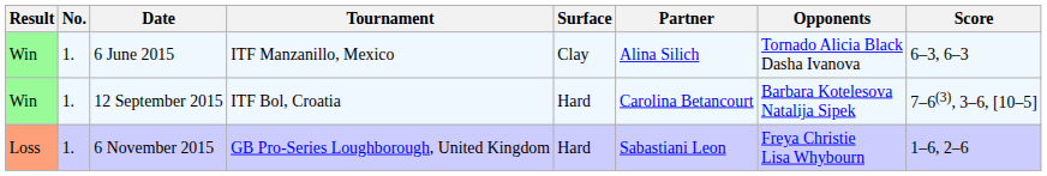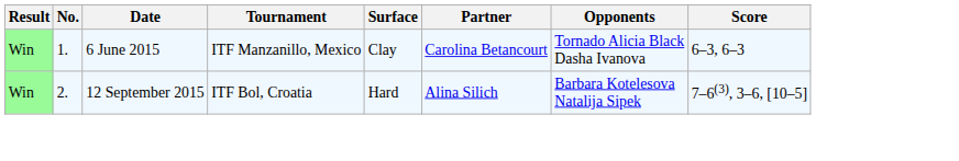 <table class="sortable wikitable" style=font-size:97%>
 <tr>
 <th>Result</th>
 <th>No.</th>
 <th>Date</th>
 <th>Tournament</th>
 <th>Surface</th>
 <th>Partner</th>
 <th>Opponents</th>
 <th class="unsortable">Score</th>
 </tr>
 <tr style="background:#f0f8ff;">
 <td style="background:#98fb98;">Win</td>
 <td>1.</td>
 <td>6 June 2015</td>
 <td>ITF Manzanillo, Mexico</td>
 <td>Clay</td>
-<td> <a href='#'>Alina Silich</a></td>
+<td> <a href='#'>Carolina Betancourt</a></td>
 <td> <a href='#'>Tornado Alicia Black</a> <br>  Dasha Ivanova</td>
 <td>6–3, 6–3</td>
 </tr>
 <tr style="background:#f0f8ff;">
 <td style="background:#98fb98;">Win</td>
-<td>1.</td>
+<td>2.</td>
 <td>12 September 2015</td>
 <td>ITF Bol, Croatia</td>
 <td>Hard</td>
-<td> <a href='#'>Carolina Betancourt</a></td>
+<td> <a href='#'>Alina Silich</a></td>
 <td> <a href='#'>Barbara Kotelesova</a> <br>  <a href='#'>Natalija Sipek</a></td>
 <td>7–6<sup>(3)</sup>, 3–6, [10–5]</td>
 </tr>
-<tr style="background:#ccccff;">
-<td bgcolor="FFA07A">Loss</td>
-<td>1.</td>
-<td>6 November 2015</td>
-<td><a href='#'>GB Pro-Series Loughborough</a>, United Kingdom</td>
-<td>Hard</td>
-<td> <a href='#'>Sabastiani Leon</a></td>
-<td> <a href='#'>Freya Christie</a> <br>  <a href='#'>Lisa Whybourn</a></td>
-<td>1–6, 2–6</td>
-</tr>
 </table>
